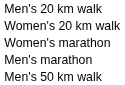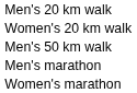 <table>
 <tr>
 <td>Men's 20 km walk<br></td>
 <td></td>
 <td></td>
 <td></td>
 </tr>
 <tr>
 <td>Women's 20 km walk<br></td>
 <td></td>
 <td></td>
 <td></td>
 </tr>
 <tr>
-<td>Women's marathon<br></td>
+<td>Men's 50 km walk<br></td>
 <td></td>
 <td></td>
 <td></td>
 </tr>
 <tr>
 <td>Men's marathon<br></td>
 <td></td>
 <td></td>
 <td></td>
 </tr>
 <tr>
-<td>Men's 50 km walk<br></td>
+<td>Women's marathon<br></td>
 <td></td>
 <td></td>
 <td></td>
 </tr>
 </table>
